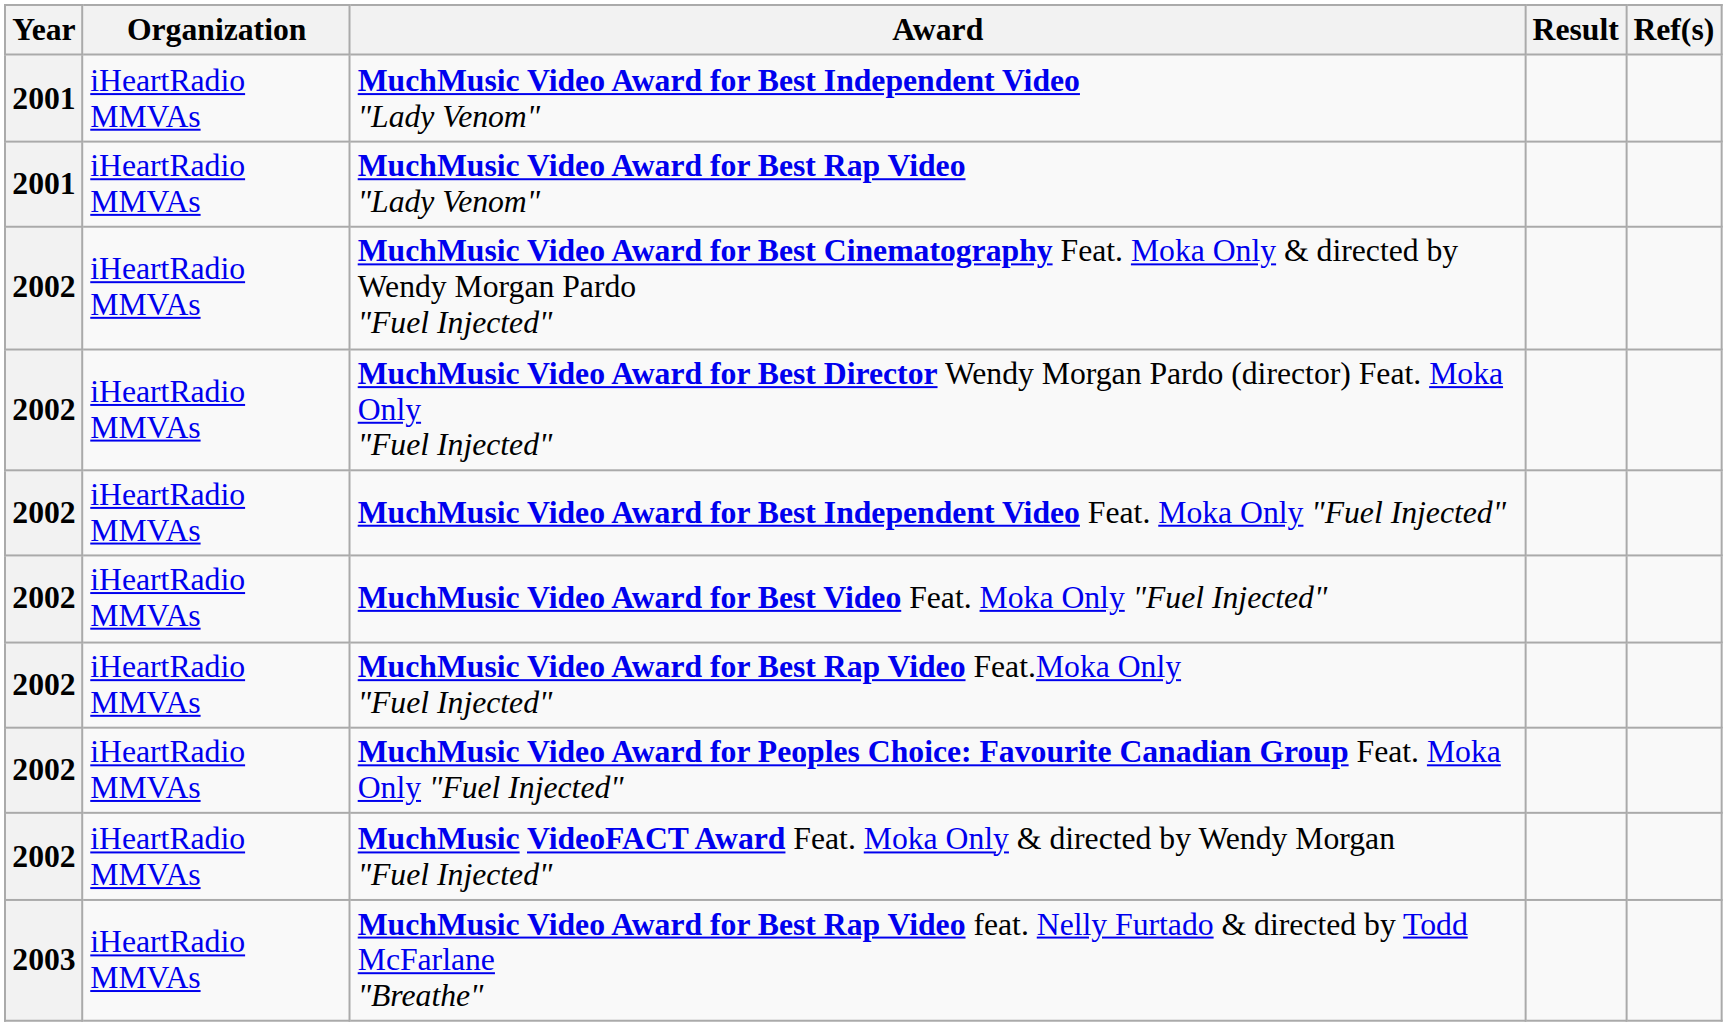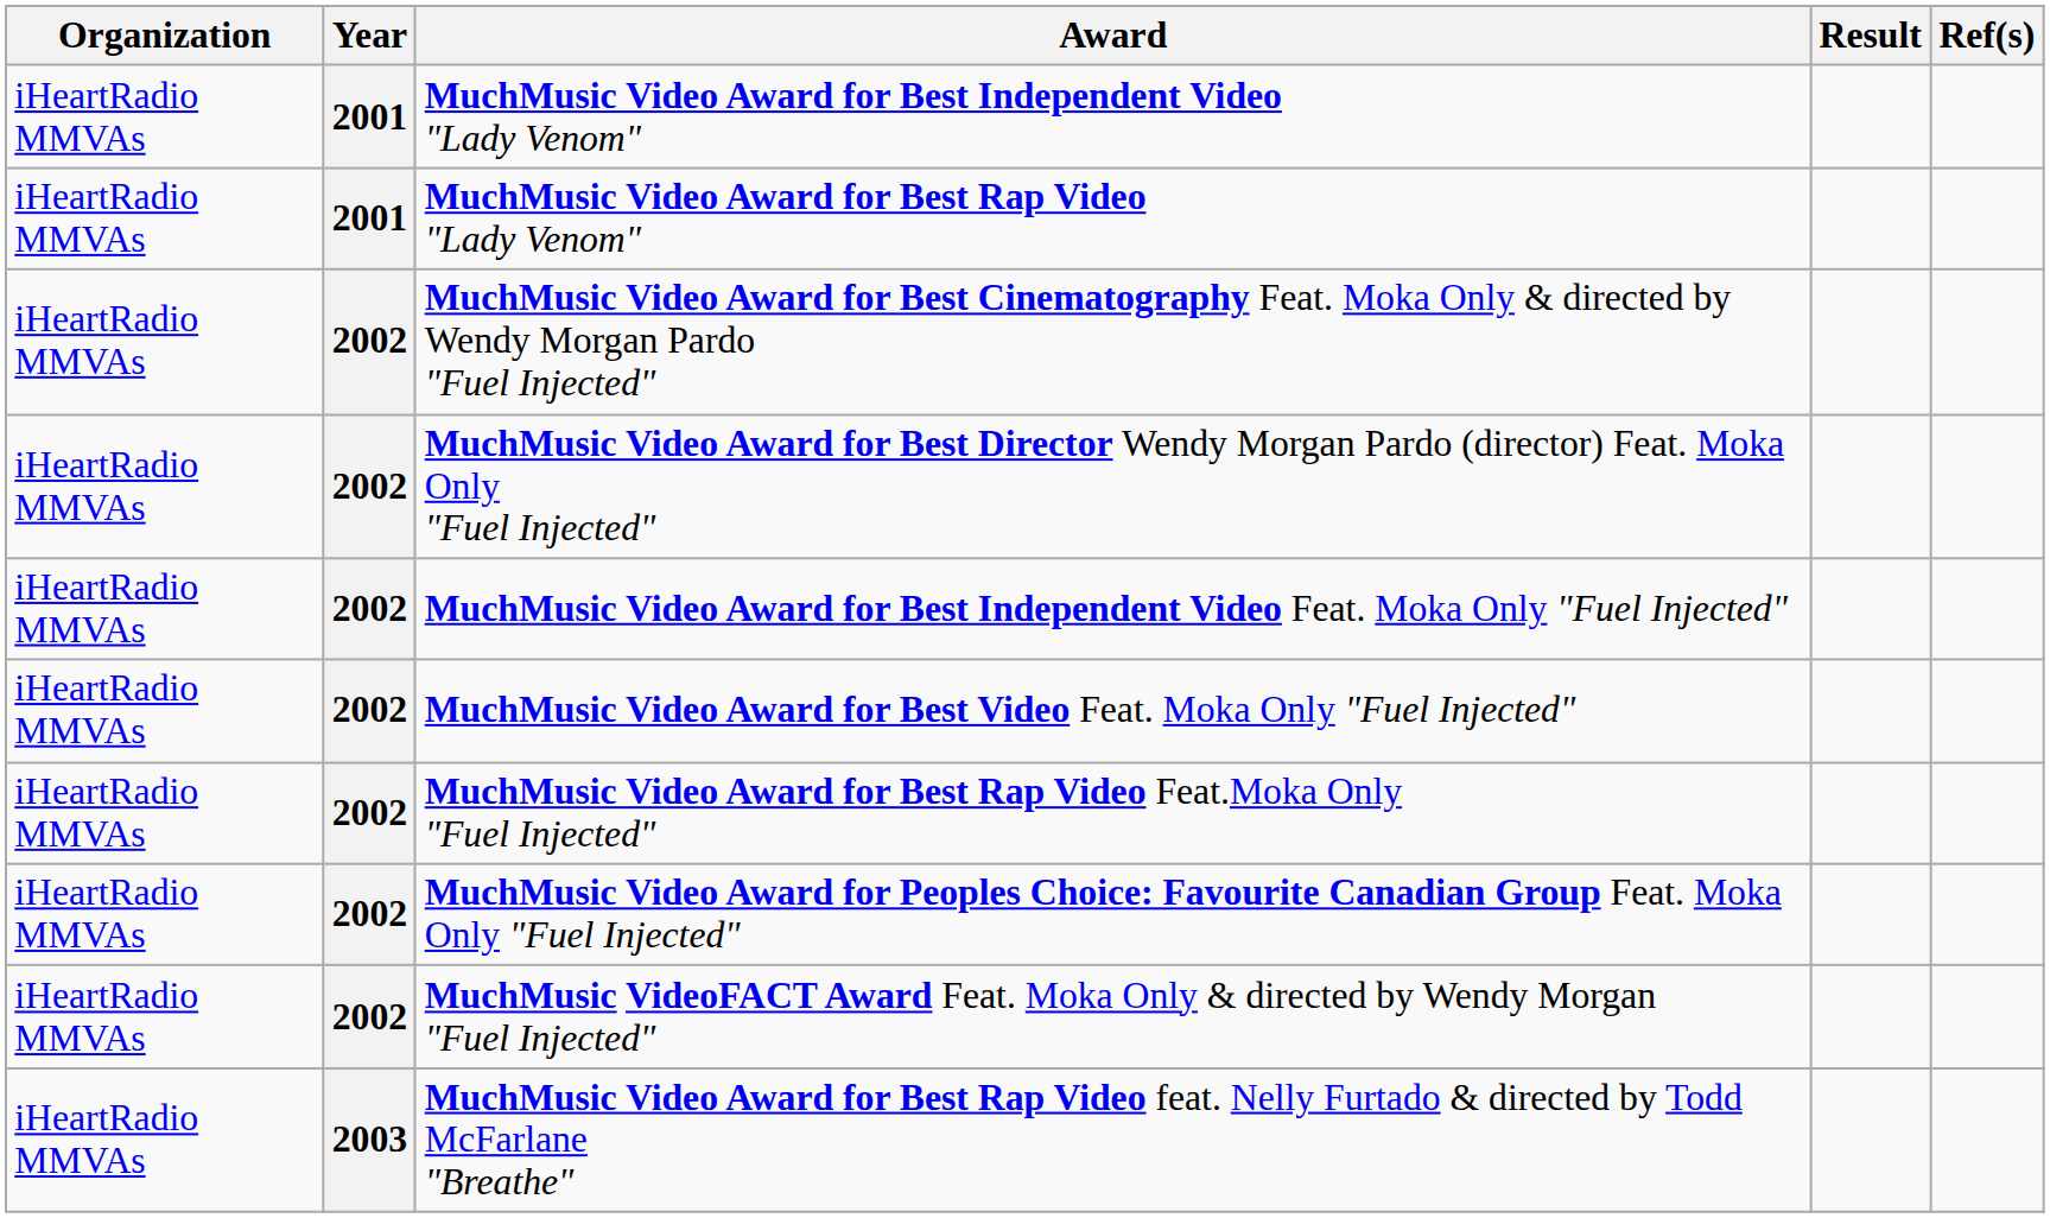 <table class="wikitable plainrowheaders">
 <tr align=center>
+<th scope="col">Organization</th>
 <th scope="col">Year</th>
-<th scope="col">Organization</th>
 <th scope="col">Award</th>
 <th scope="col">Result</th>
 <th scope="col">Ref(s)</th>
 </tr>
 <tr>
+<td><a href='#'>iHeartRadio MMVAs</a></td>
 <th scope="row">2001</th>
-<td><a href='#'>iHeartRadio MMVAs</a></td>
 <td><strong><a href='#'>MuchMusic Video Award for Best Independent Video</a></strong><br><em>"Lady Venom"</em></td>
 <td></td>
 <td style="text-align:center;"></td>
 </tr>
 <tr>
+<td><a href='#'>iHeartRadio MMVAs</a></td>
 <th scope="row">2001</th>
-<td><a href='#'>iHeartRadio MMVAs</a></td>
 <td><strong><a href='#'>MuchMusic Video Award for Best Rap Video</a></strong><br><em>"Lady Venom"</em></td>
 <td></td>
 <td style="text-align:center;"></td>
 </tr>
 <tr>
+<td><a href='#'>iHeartRadio MMVAs</a></td>
 <th scope="row">2002</th>
-<td><a href='#'>iHeartRadio MMVAs</a></td>
 <td><strong><a href='#'>MuchMusic Video Award for Best Cinematography</a></strong> Feat. <a href='#'>Moka Only</a> & directed by Wendy Morgan Pardo<br><em>"Fuel Injected"</em></td>
 <td></td>
 <td style="text-align:center;"></td>
 </tr>
 <tr>
+<td><a href='#'>iHeartRadio MMVAs</a></td>
 <th scope="row">2002</th>
-<td><a href='#'>iHeartRadio MMVAs</a></td>
 <td><strong><a href='#'>MuchMusic Video Award for Best Director</a></strong> Wendy Morgan Pardo (director) Feat. <a href='#'>Moka Only</a><br><em>"Fuel Injected"</em></td>
 <td></td>
 <td style="text-align:center;"></td>
 </tr>
 <tr>
+<td><a href='#'>iHeartRadio MMVAs</a></td>
 <th scope="row">2002</th>
-<td><a href='#'>iHeartRadio MMVAs</a></td>
 <td><strong><a href='#'>MuchMusic Video Award for Best Independent Video</a></strong> Feat. <a href='#'>Moka Only</a> <em>"Fuel Injected"</em></td>
 <td></td>
 <td style="text-align:center;"></td>
 </tr>
 <tr>
+<td><a href='#'>iHeartRadio MMVAs</a></td>
 <th scope="row">2002</th>
-<td><a href='#'>iHeartRadio MMVAs</a></td>
 <td><strong><a href='#'>MuchMusic Video Award for Best Video</a></strong> Feat. <a href='#'>Moka Only</a> <em>"Fuel Injected"</em></td>
 <td></td>
 <td style="text-align:center;"></td>
 </tr>
 <tr>
+<td><a href='#'>iHeartRadio MMVAs</a></td>
 <th scope="row">2002</th>
-<td><a href='#'>iHeartRadio MMVAs</a></td>
 <td><strong><a href='#'>MuchMusic Video Award for Best Rap Video</a></strong> Feat.<a href='#'>Moka Only</a><br><em>"Fuel Injected"</em></td>
 <td></td>
 <td style="text-align:center;"></td>
 </tr>
 <tr>
+<td><a href='#'>iHeartRadio MMVAs</a></td>
 <th scope="row">2002</th>
-<td><a href='#'>iHeartRadio MMVAs</a></td>
 <td><strong><a href='#'>MuchMusic Video Award for Peoples Choice: Favourite Canadian Group</a></strong> Feat. <a href='#'>Moka Only</a> <em>"Fuel Injected"</em></td>
 <td></td>
 <td style="text-align:center;"></td>
 </tr>
 <tr>
+<td><a href='#'>iHeartRadio MMVAs</a></td>
 <th scope="row">2002</th>
-<td><a href='#'>iHeartRadio MMVAs</a></td>
 <td><strong><a href='#'>MuchMusic</a> <a href='#'>VideoFACT Award</a></strong> Feat. <a href='#'>Moka Only</a> & directed by Wendy Morgan<br><em>"Fuel Injected"</em></td>
 <td></td>
 <td style="text-align:center;"></td>
 </tr>
 <tr>
+<td><a href='#'>iHeartRadio MMVAs</a></td>
 <th scope="row">2003</th>
-<td><a href='#'>iHeartRadio MMVAs</a></td>
 <td><strong> <a href='#'>MuchMusic Video Award for Best Rap Video</a></strong> feat. <a href='#'>Nelly Furtado</a> & directed by <a href='#'>Todd McFarlane</a><br><em>"Breathe" </em></td>
 <td></td>
 <td style="text-align:center;"></td>
 </tr>
 </table>
